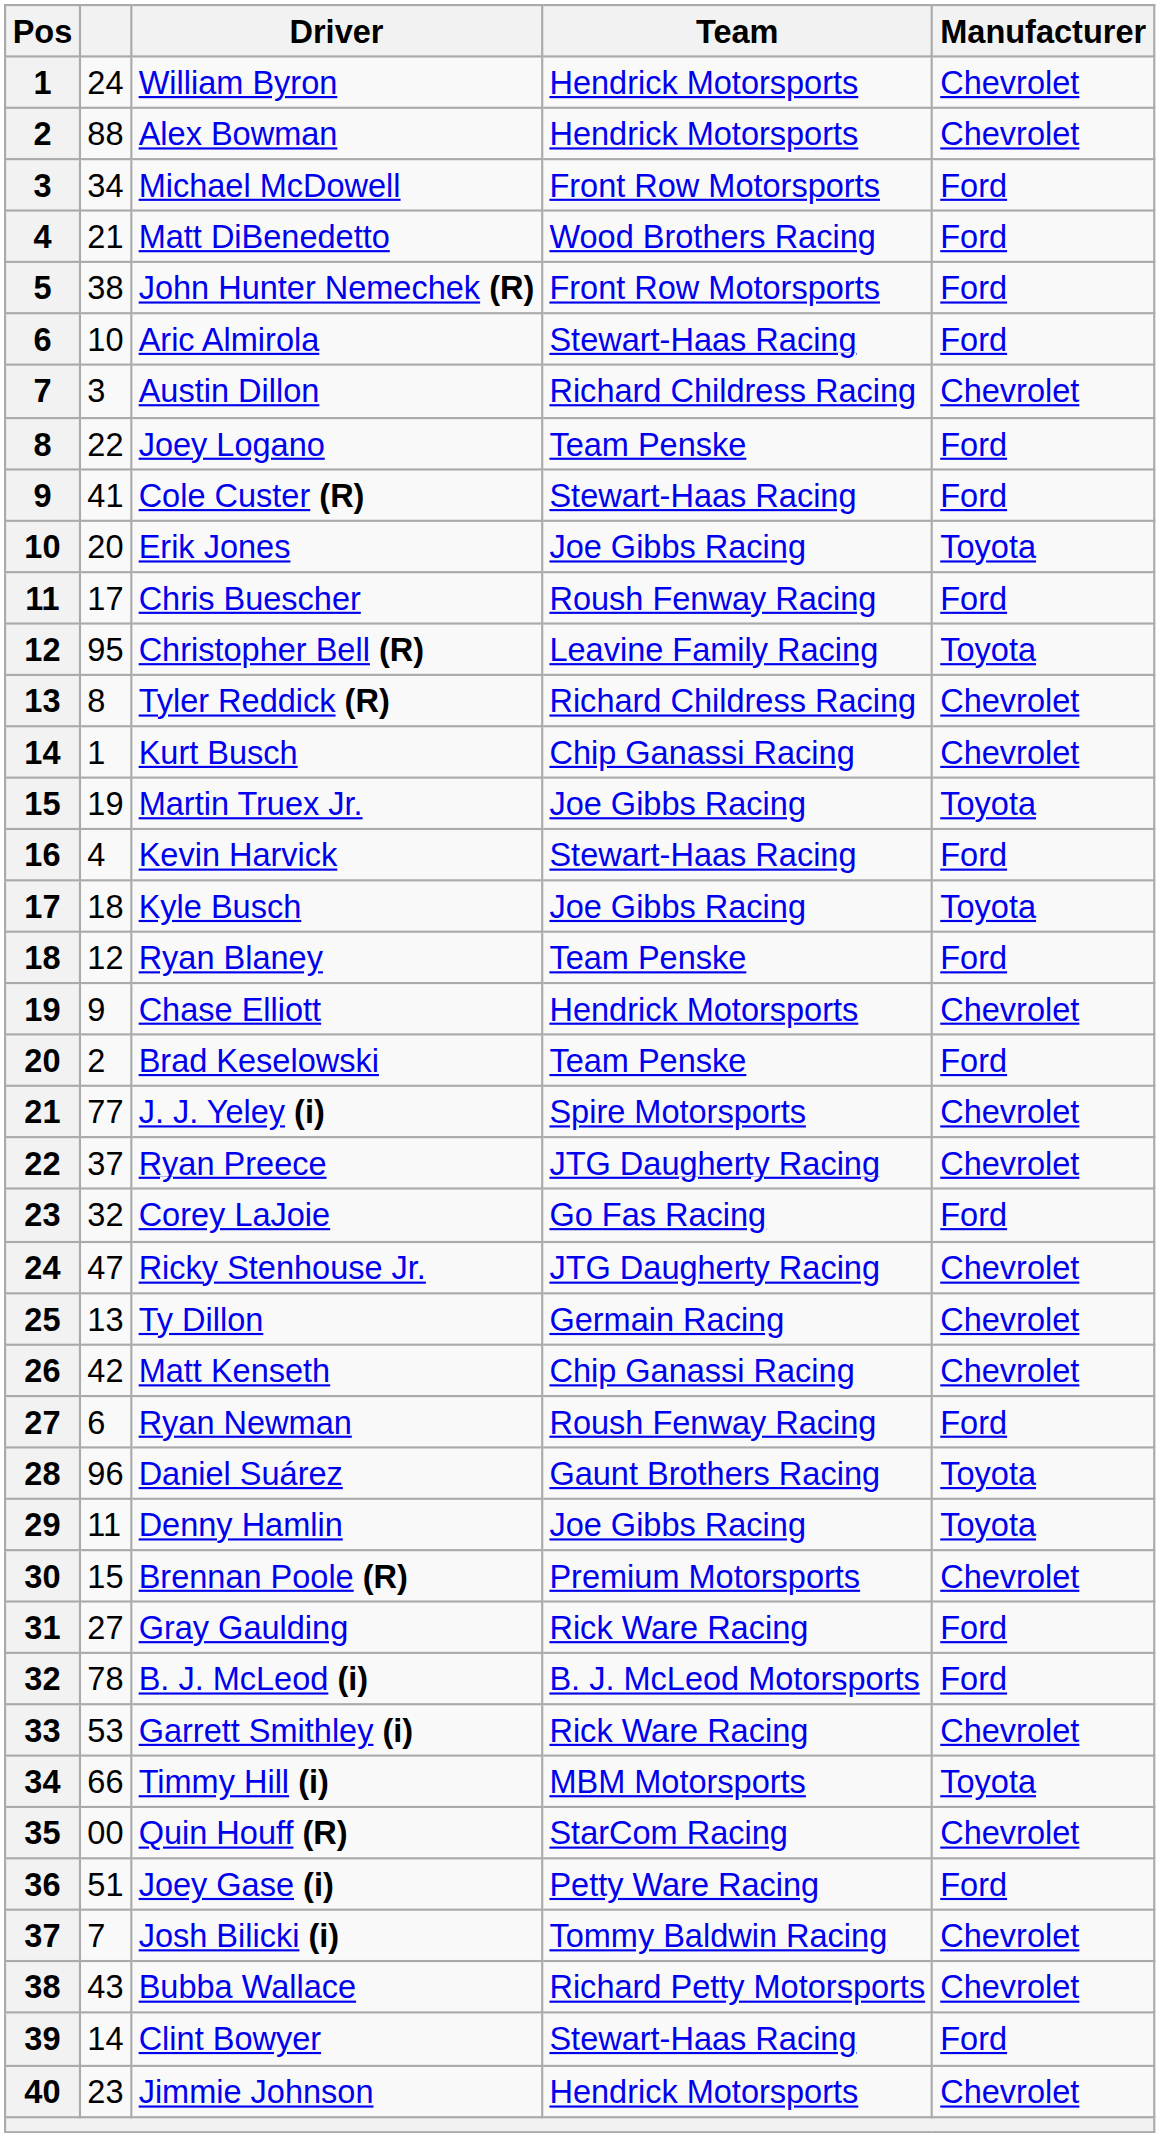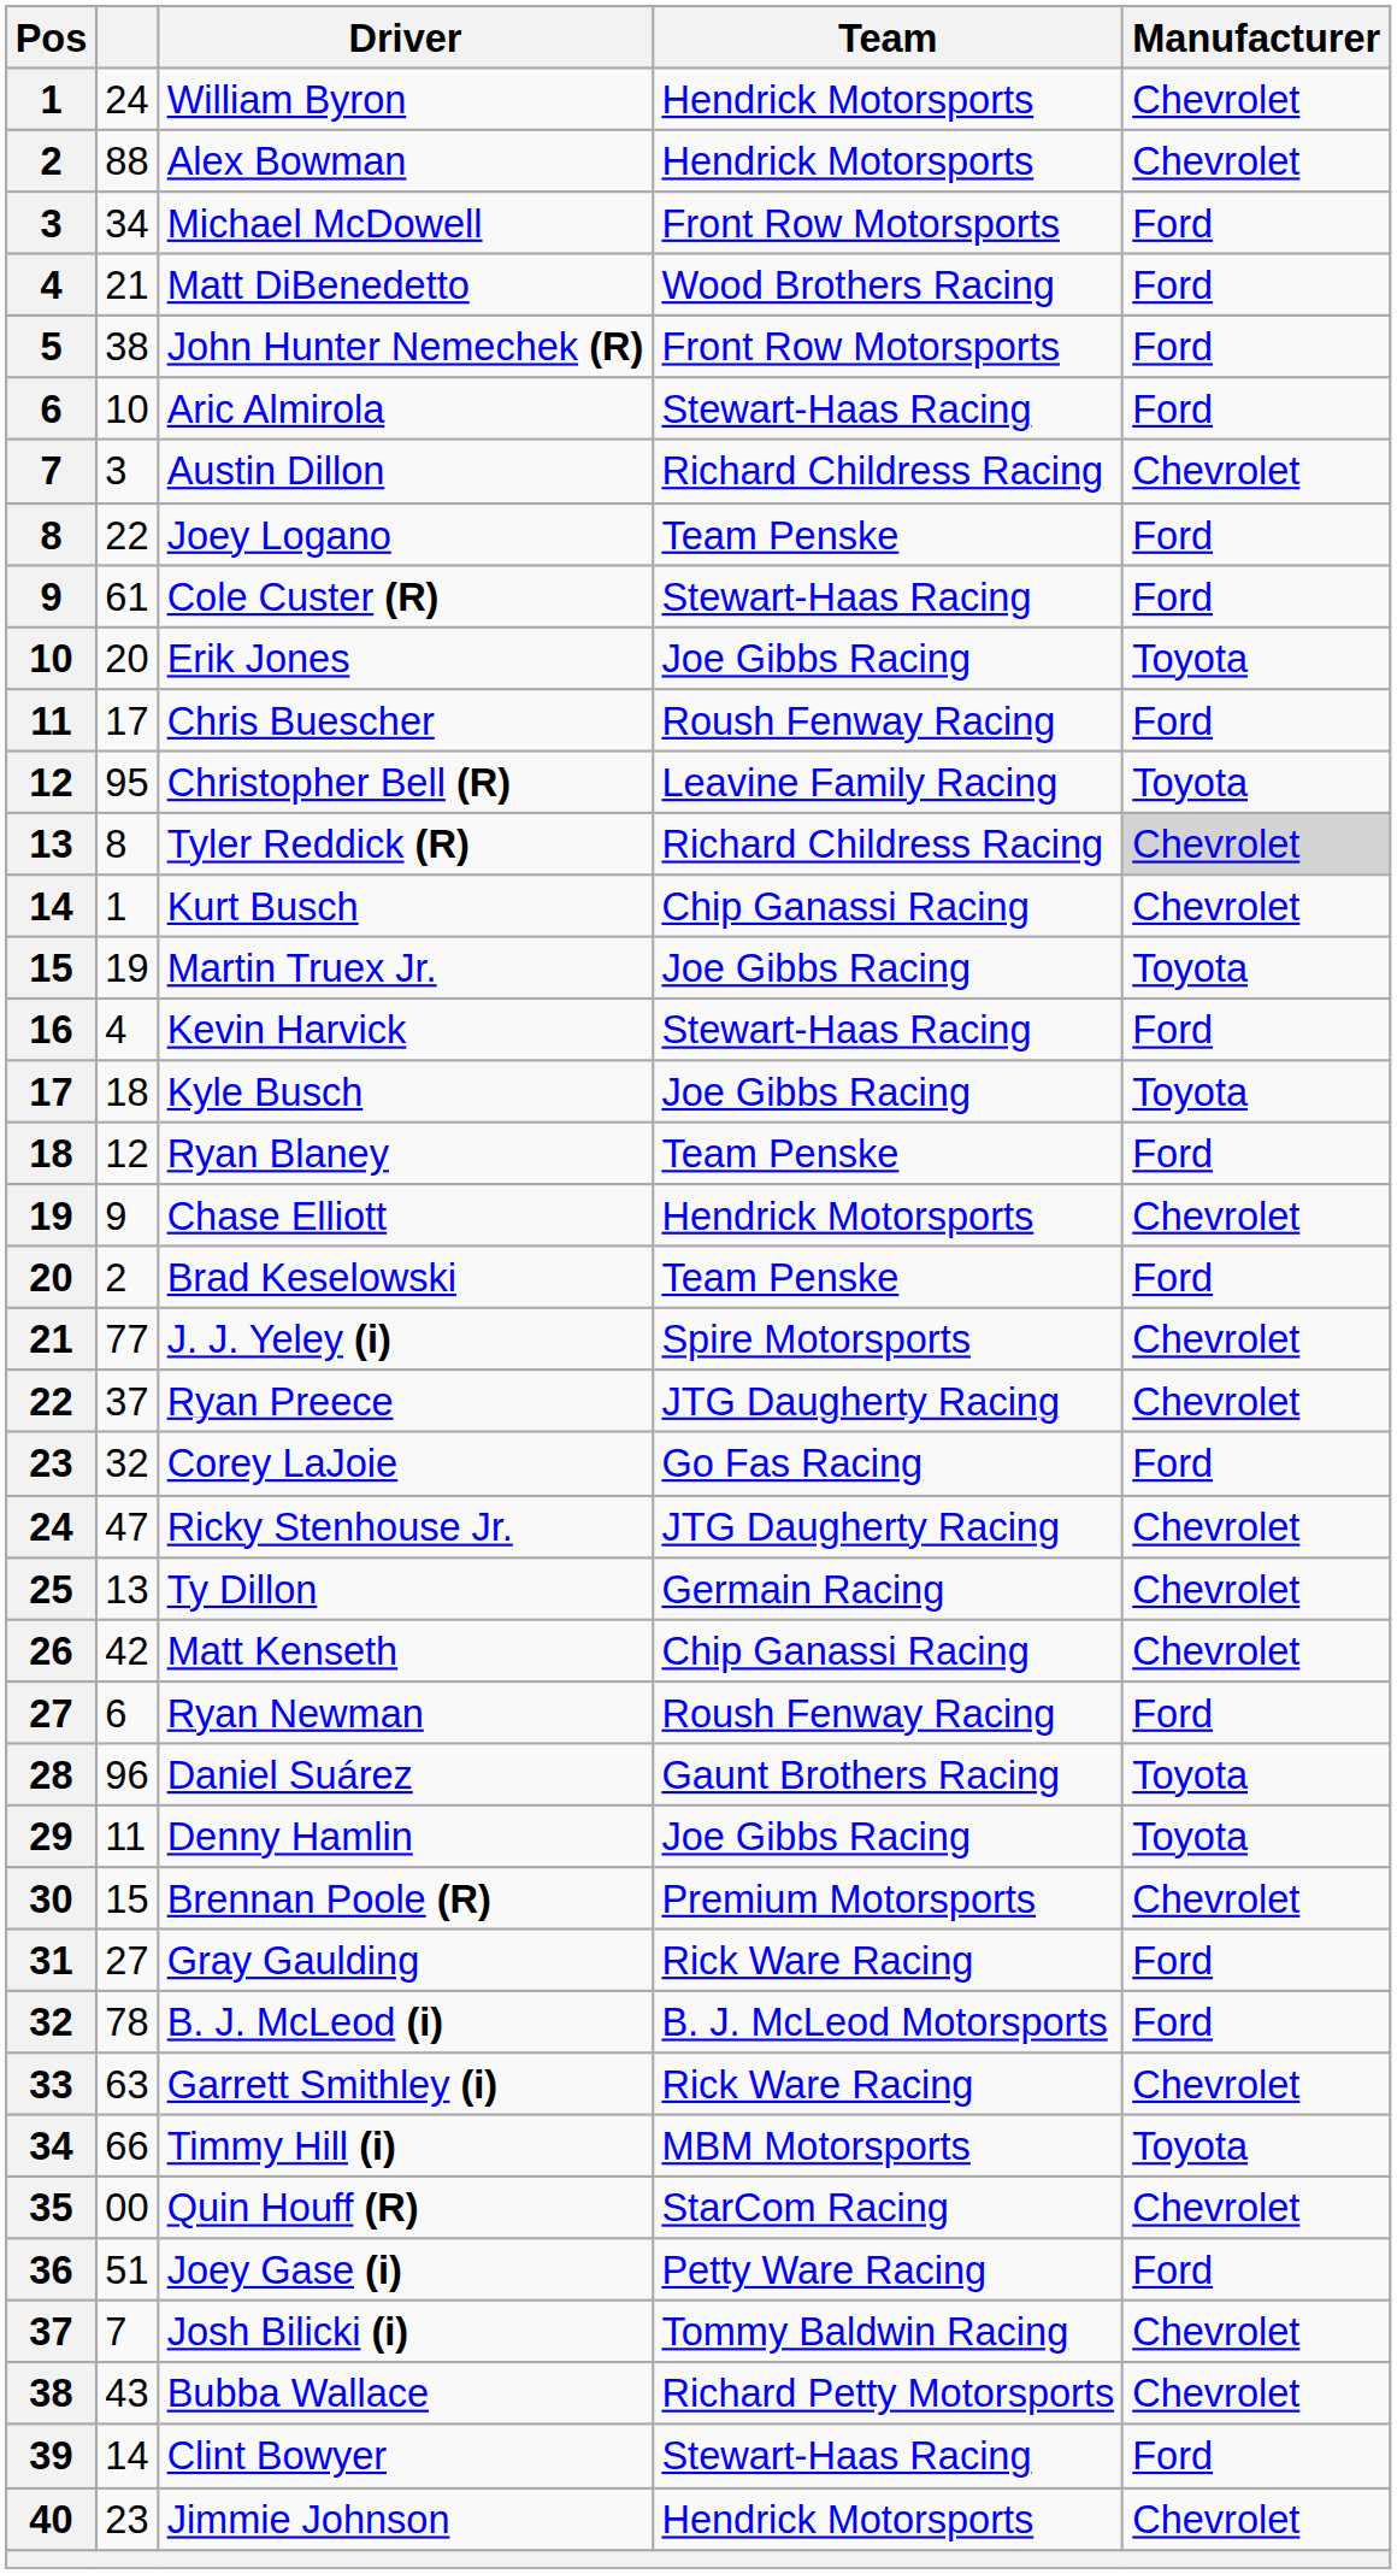 <table class="wikitable" style="font-size:95%">
 <tr>
 <th>Pos</th>
 <th></th>
 <th>Driver</th>
 <th>Team</th>
 <th>Manufacturer</th>
 </tr>
 <tr>
 <th>1</th>
 <td>24</td>
 <td><a href='#'>William Byron</a></td>
 <td><a href='#'>Hendrick Motorsports</a></td>
 <td><a href='#'>Chevrolet</a></td>
 </tr>
 <tr>
 <th>2</th>
 <td>88</td>
 <td><a href='#'>Alex Bowman</a></td>
 <td><a href='#'>Hendrick Motorsports</a></td>
 <td><a href='#'>Chevrolet</a></td>
 </tr>
 <tr>
 <th>3</th>
 <td>34</td>
 <td><a href='#'>Michael McDowell</a></td>
 <td><a href='#'>Front Row Motorsports</a></td>
 <td><a href='#'>Ford</a></td>
 </tr>
 <tr>
 <th>4</th>
 <td>21</td>
 <td><a href='#'>Matt DiBenedetto</a></td>
 <td><a href='#'>Wood Brothers Racing</a></td>
 <td><a href='#'>Ford</a></td>
 </tr>
 <tr>
 <th>5</th>
 <td>38</td>
 <td><a href='#'>John Hunter Nemechek</a> <strong>(R)</strong></td>
 <td><a href='#'>Front Row Motorsports</a></td>
 <td><a href='#'>Ford</a></td>
 </tr>
 <tr>
 <th>6</th>
 <td>10</td>
 <td><a href='#'>Aric Almirola</a></td>
 <td><a href='#'>Stewart-Haas Racing</a></td>
 <td><a href='#'>Ford</a></td>
 </tr>
 <tr>
 <th>7</th>
 <td>3</td>
 <td><a href='#'>Austin Dillon</a></td>
 <td><a href='#'>Richard Childress Racing</a></td>
 <td><a href='#'>Chevrolet</a></td>
 </tr>
 <tr>
 <th>8</th>
 <td>22</td>
 <td><a href='#'>Joey Logano</a></td>
 <td><a href='#'>Team Penske</a></td>
 <td><a href='#'>Ford</a></td>
 </tr>
 <tr>
 <th>9</th>
-<td>41</td>
+<td>61</td>
 <td><a href='#'>Cole Custer</a> <strong>(R)</strong></td>
 <td><a href='#'>Stewart-Haas Racing</a></td>
 <td><a href='#'>Ford</a></td>
 </tr>
 <tr>
 <th>10</th>
 <td>20</td>
 <td><a href='#'>Erik Jones</a></td>
 <td><a href='#'>Joe Gibbs Racing</a></td>
 <td><a href='#'>Toyota</a></td>
 </tr>
 <tr>
 <th>11</th>
 <td>17</td>
 <td><a href='#'>Chris Buescher</a></td>
 <td><a href='#'>Roush Fenway Racing</a></td>
 <td><a href='#'>Ford</a></td>
 </tr>
 <tr>
 <th>12</th>
 <td>95</td>
 <td><a href='#'>Christopher Bell</a> <strong>(R)</strong></td>
 <td><a href='#'>Leavine Family Racing</a></td>
 <td><a href='#'>Toyota</a></td>
 </tr>
 <tr>
 <th>13</th>
 <td>8</td>
 <td><a href='#'>Tyler Reddick</a> <strong>(R)</strong></td>
 <td><a href='#'>Richard Childress Racing</a></td>
-<td><a href='#'>Chevrolet</a></td>
+<td style="background: lightgrey;"><a href='#'>Chevrolet</a></td>
 </tr>
 <tr>
 <th>14</th>
 <td>1</td>
 <td><a href='#'>Kurt Busch</a></td>
 <td><a href='#'>Chip Ganassi Racing</a></td>
 <td><a href='#'>Chevrolet</a></td>
 </tr>
 <tr>
 <th>15</th>
 <td>19</td>
 <td><a href='#'>Martin Truex Jr.</a></td>
 <td><a href='#'>Joe Gibbs Racing</a></td>
 <td><a href='#'>Toyota</a></td>
 </tr>
 <tr>
 <th>16</th>
 <td>4</td>
 <td><a href='#'>Kevin Harvick</a></td>
 <td><a href='#'>Stewart-Haas Racing</a></td>
 <td><a href='#'>Ford</a></td>
 </tr>
 <tr>
 <th>17</th>
 <td>18</td>
 <td><a href='#'>Kyle Busch</a></td>
 <td><a href='#'>Joe Gibbs Racing</a></td>
 <td><a href='#'>Toyota</a></td>
 </tr>
 <tr>
 <th>18</th>
 <td>12</td>
 <td><a href='#'>Ryan Blaney</a></td>
 <td><a href='#'>Team Penske</a></td>
 <td><a href='#'>Ford</a></td>
 </tr>
 <tr>
 <th>19</th>
 <td>9</td>
 <td><a href='#'>Chase Elliott</a></td>
 <td><a href='#'>Hendrick Motorsports</a></td>
 <td><a href='#'>Chevrolet</a></td>
 </tr>
 <tr>
 <th>20</th>
 <td>2</td>
 <td><a href='#'>Brad Keselowski</a></td>
 <td><a href='#'>Team Penske</a></td>
 <td><a href='#'>Ford</a></td>
 </tr>
 <tr>
 <th>21</th>
 <td>77</td>
 <td><a href='#'>J. J. Yeley</a> <strong>(i)</strong></td>
 <td><a href='#'>Spire Motorsports</a></td>
 <td><a href='#'>Chevrolet</a></td>
 </tr>
 <tr>
 <th>22</th>
 <td>37</td>
 <td><a href='#'>Ryan Preece</a></td>
 <td><a href='#'>JTG Daugherty Racing</a></td>
 <td><a href='#'>Chevrolet</a></td>
 </tr>
 <tr>
 <th>23</th>
 <td>32</td>
 <td><a href='#'>Corey LaJoie</a></td>
 <td><a href='#'>Go Fas Racing</a></td>
 <td><a href='#'>Ford</a></td>
 </tr>
 <tr>
 <th>24</th>
 <td>47</td>
 <td><a href='#'>Ricky Stenhouse Jr.</a></td>
 <td><a href='#'>JTG Daugherty Racing</a></td>
 <td><a href='#'>Chevrolet</a></td>
 </tr>
 <tr>
 <th>25</th>
 <td>13</td>
 <td><a href='#'>Ty Dillon</a></td>
 <td><a href='#'>Germain Racing</a></td>
 <td><a href='#'>Chevrolet</a></td>
 </tr>
 <tr>
 <th>26</th>
 <td>42</td>
 <td><a href='#'>Matt Kenseth</a></td>
 <td><a href='#'>Chip Ganassi Racing</a></td>
 <td><a href='#'>Chevrolet</a></td>
 </tr>
 <tr>
 <th>27</th>
 <td>6</td>
 <td><a href='#'>Ryan Newman</a></td>
 <td><a href='#'>Roush Fenway Racing</a></td>
 <td><a href='#'>Ford</a></td>
 </tr>
 <tr>
 <th>28</th>
 <td>96</td>
 <td><a href='#'>Daniel Suárez</a></td>
 <td><a href='#'>Gaunt Brothers Racing</a></td>
 <td><a href='#'>Toyota</a></td>
 </tr>
 <tr>
 <th>29</th>
 <td>11</td>
 <td><a href='#'>Denny Hamlin</a></td>
 <td><a href='#'>Joe Gibbs Racing</a></td>
 <td><a href='#'>Toyota</a></td>
 </tr>
 <tr>
 <th>30</th>
 <td>15</td>
 <td><a href='#'>Brennan Poole</a> <strong>(R)</strong></td>
 <td><a href='#'>Premium Motorsports</a></td>
 <td><a href='#'>Chevrolet</a></td>
 </tr>
 <tr>
 <th>31</th>
 <td>27</td>
 <td><a href='#'>Gray Gaulding</a></td>
 <td><a href='#'>Rick Ware Racing</a></td>
 <td><a href='#'>Ford</a></td>
 </tr>
 <tr>
 <th>32</th>
 <td>78</td>
 <td><a href='#'>B. J. McLeod</a> <strong>(i)</strong></td>
 <td><a href='#'>B. J. McLeod Motorsports</a></td>
 <td><a href='#'>Ford</a></td>
 </tr>
 <tr>
 <th>33</th>
-<td>53</td>
+<td>63</td>
 <td><a href='#'>Garrett Smithley</a> <strong>(i)</strong></td>
 <td><a href='#'>Rick Ware Racing</a></td>
 <td><a href='#'>Chevrolet</a></td>
 </tr>
 <tr>
 <th>34</th>
 <td>66</td>
 <td><a href='#'>Timmy Hill</a> <strong>(i)</strong></td>
 <td><a href='#'>MBM Motorsports</a></td>
 <td><a href='#'>Toyota</a></td>
 </tr>
 <tr>
 <th>35</th>
 <td>00</td>
 <td><a href='#'>Quin Houff</a> <strong>(R)</strong></td>
 <td><a href='#'>StarCom Racing</a></td>
 <td><a href='#'>Chevrolet</a></td>
 </tr>
 <tr>
 <th>36</th>
 <td>51</td>
 <td><a href='#'>Joey Gase</a> <strong>(i)</strong></td>
 <td><a href='#'>Petty Ware Racing</a></td>
 <td><a href='#'>Ford</a></td>
 </tr>
 <tr>
 <th>37</th>
 <td>7</td>
 <td><a href='#'>Josh Bilicki</a> <strong>(i)</strong></td>
 <td><a href='#'>Tommy Baldwin Racing</a></td>
 <td><a href='#'>Chevrolet</a></td>
 </tr>
 <tr>
 <th>38</th>
 <td>43</td>
 <td><a href='#'>Bubba Wallace</a></td>
 <td><a href='#'>Richard Petty Motorsports</a></td>
 <td><a href='#'>Chevrolet</a></td>
 </tr>
 <tr>
 <th>39</th>
 <td>14</td>
 <td><a href='#'>Clint Bowyer</a></td>
 <td><a href='#'>Stewart-Haas Racing</a></td>
 <td><a href='#'>Ford</a></td>
 </tr>
 <tr>
 <th>40</th>
 <td>23</td>
 <td><a href='#'>Jimmie Johnson</a></td>
 <td><a href='#'>Hendrick Motorsports</a></td>
 <td><a href='#'>Chevrolet</a></td>
 </tr>
 <tr>
 <th colspan="7"></th>
 </tr>
 </table>
